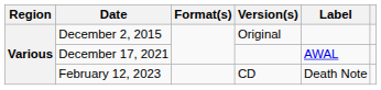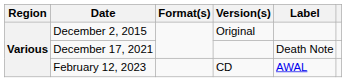 <table class="wikitable plainrowheaders">
 <tr>
 <th scope="col">Region</th>
 <th scope="col">Date</th>
 <th scope="col">Format(s)</th>
 <th scope="col">Version(s)</th>
 <th scope="col">Label</th>
 <th scope="col"></th>
 </tr>
 <tr>
 <th scope="row" rowspan="3">Various</th>
 <td>December 2, 2015</td>
 <td rowspan="2"></td>
 <td>Original</td>
 <td rowspan="1"></td>
 <td style="text-align:center;"></td>
 </tr>
 <tr>
 <td>December 17, 2021</td>
 <td></td>
-<td rowspan="1"><a href='#'>AWAL</a></td>
+<td>Death Note</td>
 <td style="text-align:center;"></td>
 </tr>
 <tr>
 <td>February 12, 2023</td>
 <td></td>
 <td rowspan="1">CD</td>
-<td>Death Note</td>
+<td rowspan="1"><a href='#'>AWAL</a></td>
 <td style="text-align:center;"></td>
 </tr>
 </table>
